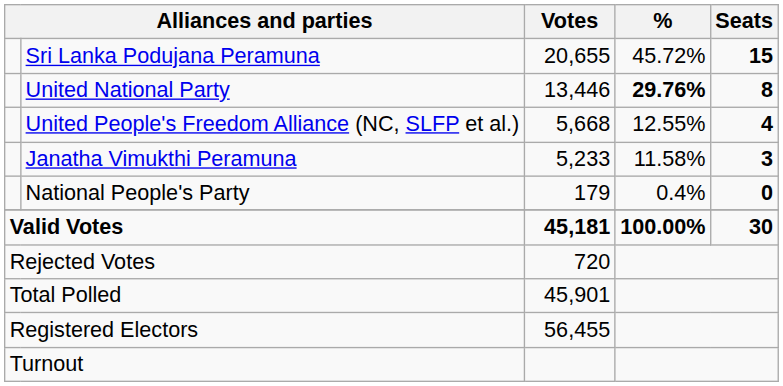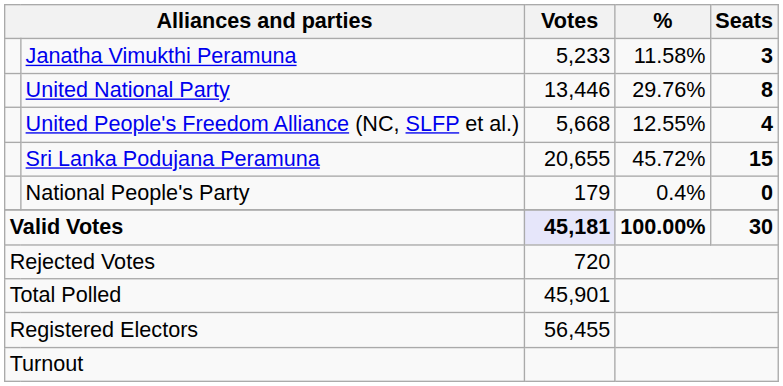 <table class="wikitable" border="1" style="text-align:right;">
 <tr>
 <th valign=bottom align=left colspan=2>Alliances and parties</th>
 <th valign=bottom align=center width="60">Votes</th>
 <th valign=bottom align=center width="50">%</th>
 <th valign=bottom align=center>Seats</th>
 </tr>
 <tr>
 <td bgcolor=> </td>
-<td align=left><a href='#'>Sri Lanka Podujana Peramuna</a></td>
-<td>20,655</td>
-<td>45.72%</td>
-<td><strong>15</strong></td>
+<td align=left><a href='#'>Janatha Vimukthi Peramuna</a></td>
+<td>5,233</td>
+<td>11.58%</td>
+<td><strong>3</strong></td>
 </tr>
 <tr>
 <td bgcolor=> </td>
 <td align=left><a href='#'>United National Party</a></td>
 <td>13,446</td>
-<td><strong>29.76%</strong></td>
+<td>29.76%</td>
 <td><strong>8</strong></td>
 </tr>
 <tr>
 <td bgcolor=> </td>
 <td align=left><a href='#'>United People's Freedom Alliance</a> (NC, <a href='#'>SLFP</a> et al.)</td>
 <td>5,668</td>
 <td>12.55%</td>
 <td><strong>4</strong></td>
 </tr>
 <tr>
 <td bgcolor=> </td>
-<td align=left><a href='#'>Janatha Vimukthi Peramuna</a></td>
-<td>5,233</td>
-<td>11.58%</td>
-<td><strong>3</strong></td>
+<td align=left><a href='#'>Sri Lanka Podujana Peramuna</a></td>
+<td>20,655</td>
+<td>45.72%</td>
+<td><strong>15</strong></td>
 </tr>
 <tr>
 <td></td>
 <td align=left>National People's Party</td>
 <td>179</td>
 <td>0.4%</td>
 <td><strong>0</strong></td>
 </tr>
 <tr>
 </tr>
 <tr>
 </tr>
 <tr>
 <td colspan=2 align=left><strong>Valid Votes</strong></td>
-<td><strong>45,181</strong></td>
+<td style="background: lavender;"><strong>45,181</strong></td>
 <td><strong>100.00%</strong></td>
 <td><strong>30</strong></td>
 </tr>
 <tr>
 <td colspan=2 align=left>Rejected Votes</td>
 <td>720</td>
 <td colspan=2></td>
 </tr>
 <tr>
 <td colspan=2 align=left>Total Polled</td>
 <td>45,901</td>
 <td colspan=2></td>
 </tr>
 <tr>
 <td colspan=2 align=left>Registered Electors</td>
 <td>56,455</td>
 <td colspan=2></td>
 </tr>
 <tr>
 <td colspan=2 align=left>Turnout</td>
 <td></td>
 <td colspan=2></td>
 </tr>
 </table>
